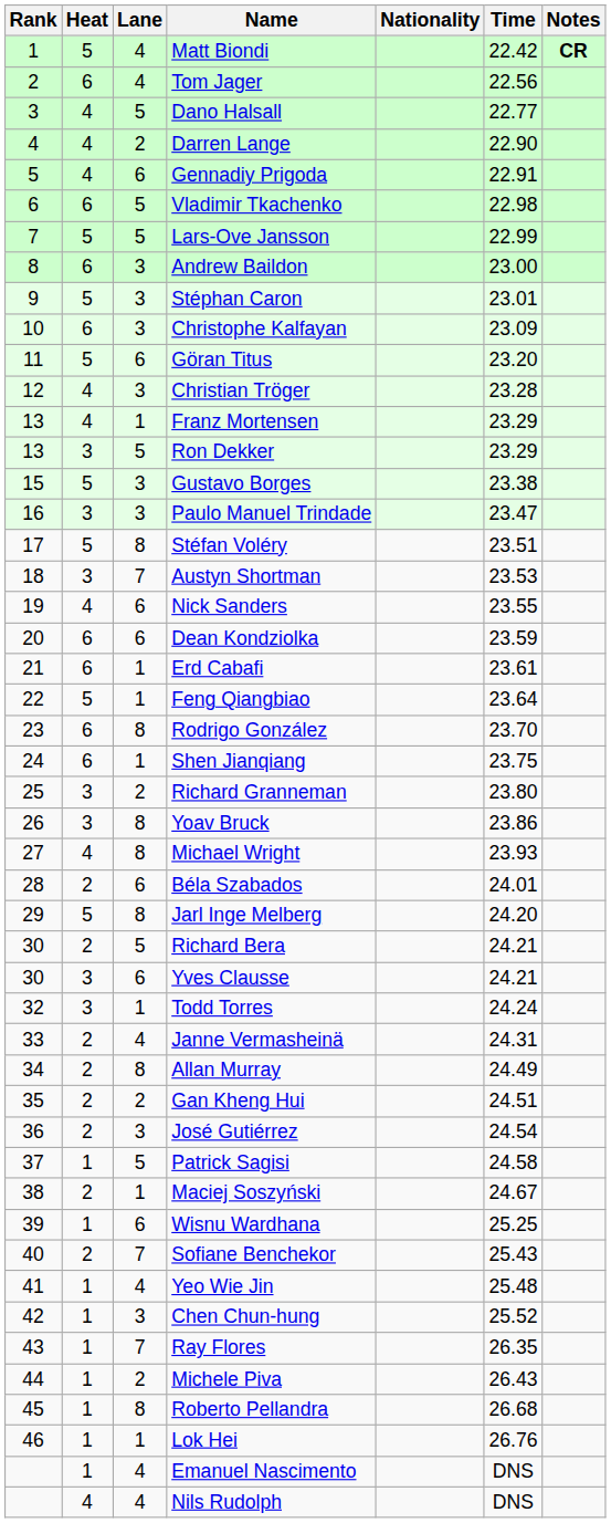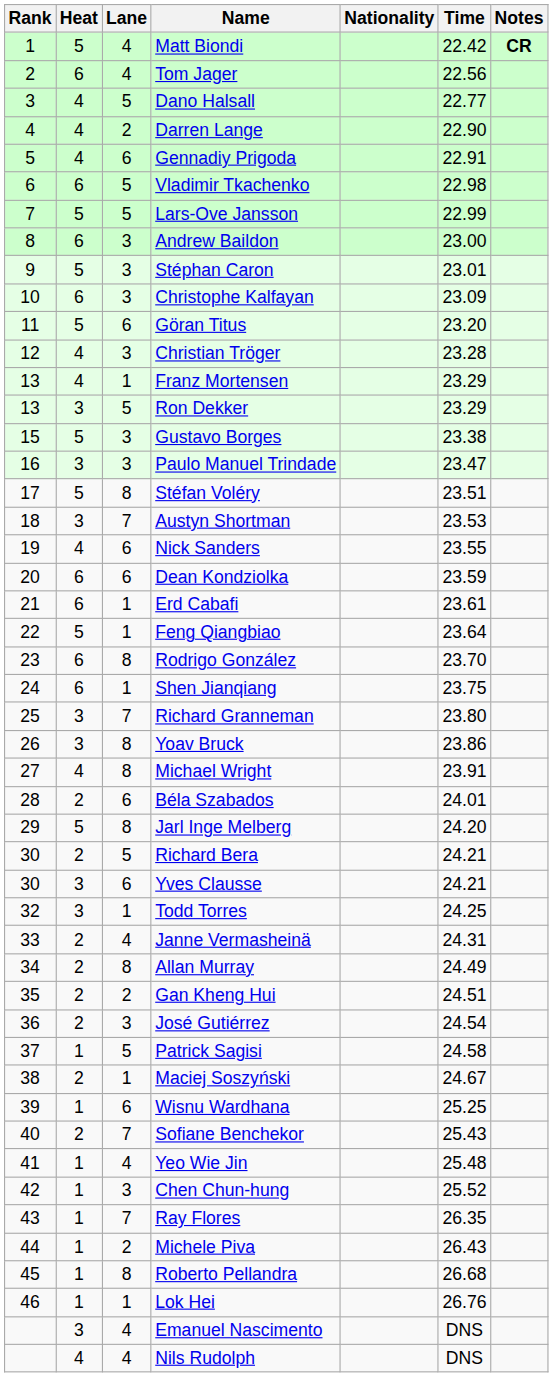 <table class="wikitable sortable" style="text-align:center">
 <tr>
 <th>Rank</th>
 <th>Heat</th>
 <th>Lane</th>
 <th>Name</th>
 <th>Nationality</th>
 <th>Time</th>
 <th>Notes</th>
 </tr>
 <tr bgcolor=ccffcc>
 <td>1</td>
 <td>5</td>
 <td>4</td>
 <td align=left><a href='#'>Matt Biondi</a></td>
 <td align=left></td>
 <td>22.42</td>
 <td><strong>CR</strong></td>
 </tr>
 <tr bgcolor=ccffcc>
 <td>2</td>
 <td>6</td>
 <td>4</td>
 <td align=left><a href='#'>Tom Jager</a></td>
 <td align=left></td>
 <td>22.56</td>
 <td></td>
 </tr>
 <tr bgcolor=ccffcc>
 <td>3</td>
 <td>4</td>
 <td>5</td>
 <td align=left><a href='#'>Dano Halsall</a></td>
 <td align=left></td>
 <td>22.77</td>
 <td></td>
 </tr>
 <tr bgcolor=ccffcc>
 <td>4</td>
 <td>4</td>
 <td>2</td>
 <td align=left><a href='#'>Darren Lange</a></td>
 <td align=left></td>
 <td>22.90</td>
 <td></td>
 </tr>
 <tr bgcolor=ccffcc>
 <td>5</td>
 <td>4</td>
 <td>6</td>
 <td align=left><a href='#'>Gennadiy Prigoda</a></td>
 <td align=left></td>
 <td>22.91</td>
 <td></td>
 </tr>
 <tr bgcolor=ccffcc>
 <td>6</td>
 <td>6</td>
 <td>5</td>
 <td align=left><a href='#'>Vladimir Tkachenko</a></td>
 <td align=left></td>
 <td>22.98</td>
 <td></td>
 </tr>
 <tr bgcolor=ccffcc>
 <td>7</td>
 <td>5</td>
 <td>5</td>
 <td align=left><a href='#'>Lars-Ove Jansson</a></td>
 <td align=left></td>
 <td>22.99</td>
 <td></td>
 </tr>
 <tr bgcolor=ccffcc>
 <td>8</td>
 <td>6</td>
 <td>3</td>
 <td align=left><a href='#'>Andrew Baildon</a></td>
 <td align=left></td>
 <td>23.00</td>
 <td></td>
 </tr>
 <tr bgcolor=e5ffe5>
 <td>9</td>
 <td>5</td>
 <td>3</td>
 <td align=left><a href='#'>Stéphan Caron</a></td>
 <td align=left></td>
 <td>23.01</td>
 <td></td>
 </tr>
 <tr bgcolor=e5ffe5>
 <td>10</td>
 <td>6</td>
 <td>3</td>
 <td align=left><a href='#'>Christophe Kalfayan</a></td>
 <td align=left></td>
 <td>23.09</td>
 <td></td>
 </tr>
 <tr bgcolor=e5ffe5>
 <td>11</td>
 <td>5</td>
 <td>6</td>
 <td align=left><a href='#'>Göran Titus</a></td>
 <td align=left></td>
 <td>23.20</td>
 <td></td>
 </tr>
 <tr bgcolor=e5ffe5>
 <td>12</td>
 <td>4</td>
 <td>3</td>
 <td align=left><a href='#'>Christian Tröger</a></td>
 <td align=left></td>
 <td>23.28</td>
 <td></td>
 </tr>
 <tr bgcolor=e5ffe5>
 <td>13</td>
 <td>4</td>
 <td>1</td>
 <td align=left><a href='#'>Franz Mortensen</a></td>
 <td align=left></td>
 <td>23.29</td>
 <td></td>
 </tr>
 <tr bgcolor=e5ffe5>
 <td>13</td>
 <td>3</td>
 <td>5</td>
 <td align=left><a href='#'>Ron Dekker</a></td>
 <td align=left></td>
 <td>23.29</td>
 <td></td>
 </tr>
 <tr bgcolor=e5ffe5>
 <td>15</td>
 <td>5</td>
 <td>3</td>
 <td align=left><a href='#'>Gustavo Borges</a></td>
 <td align=left></td>
 <td>23.38</td>
 <td></td>
 </tr>
 <tr bgcolor=e5ffe5>
 <td>16</td>
 <td>3</td>
 <td>3</td>
 <td align=left><a href='#'>Paulo Manuel Trindade</a></td>
 <td align=left></td>
 <td>23.47</td>
 <td></td>
 </tr>
 <tr>
 <td>17</td>
 <td>5</td>
 <td>8</td>
 <td align=left><a href='#'>Stéfan Voléry</a></td>
 <td align=left></td>
 <td>23.51</td>
 <td></td>
 </tr>
 <tr>
 <td>18</td>
 <td>3</td>
 <td>7</td>
 <td align=left><a href='#'>Austyn Shortman</a></td>
 <td align=left></td>
 <td>23.53</td>
 <td></td>
 </tr>
 <tr>
 <td>19</td>
 <td>4</td>
 <td>6</td>
 <td align=left><a href='#'>Nick Sanders</a></td>
 <td align=left></td>
 <td>23.55</td>
 <td></td>
 </tr>
 <tr>
 <td>20</td>
 <td>6</td>
 <td>6</td>
 <td align=left><a href='#'>Dean Kondziolka</a></td>
 <td align=left></td>
 <td>23.59</td>
 <td></td>
 </tr>
 <tr>
 <td>21</td>
 <td>6</td>
 <td>1</td>
 <td align=left><a href='#'>Erd Cabafi</a></td>
 <td align=left></td>
 <td>23.61</td>
 <td></td>
 </tr>
 <tr>
 <td>22</td>
 <td>5</td>
 <td>1</td>
 <td align=left><a href='#'>Feng Qiangbiao</a></td>
 <td align=left></td>
 <td>23.64</td>
 <td></td>
 </tr>
 <tr>
 <td>23</td>
 <td>6</td>
 <td>8</td>
 <td align=left><a href='#'>Rodrigo González</a></td>
 <td align=left></td>
 <td>23.70</td>
 <td></td>
 </tr>
 <tr>
 <td>24</td>
 <td>6</td>
 <td>1</td>
 <td align=left><a href='#'>Shen Jianqiang</a></td>
 <td align=left></td>
 <td>23.75</td>
 <td></td>
 </tr>
 <tr>
 <td>25</td>
 <td>3</td>
-<td>2</td>
+<td>7</td>
 <td align=left><a href='#'>Richard Granneman</a></td>
 <td align=left></td>
 <td>23.80</td>
 <td></td>
 </tr>
 <tr>
 <td>26</td>
 <td>3</td>
 <td>8</td>
 <td align=left><a href='#'>Yoav Bruck</a></td>
 <td align=left></td>
 <td>23.86</td>
 <td></td>
 </tr>
 <tr>
 <td>27</td>
 <td>4</td>
 <td>8</td>
 <td align=left><a href='#'>Michael Wright</a></td>
 <td align=left></td>
-<td>23.93</td>
+<td>23.91</td>
 <td></td>
 </tr>
 <tr>
 <td>28</td>
 <td>2</td>
 <td>6</td>
 <td align=left><a href='#'>Béla Szabados</a></td>
 <td align=left></td>
 <td>24.01</td>
 <td></td>
 </tr>
 <tr>
 <td>29</td>
 <td>5</td>
 <td>8</td>
 <td align=left><a href='#'>Jarl Inge Melberg</a></td>
 <td align=left></td>
 <td>24.20</td>
 <td></td>
 </tr>
 <tr>
 <td>30</td>
 <td>2</td>
 <td>5</td>
 <td align=left><a href='#'>Richard Bera</a></td>
 <td align=left></td>
 <td>24.21</td>
 <td></td>
 </tr>
 <tr>
 <td>30</td>
 <td>3</td>
 <td>6</td>
 <td align=left><a href='#'>Yves Clausse</a></td>
 <td align=left></td>
 <td>24.21</td>
 <td></td>
 </tr>
 <tr>
 <td>32</td>
 <td>3</td>
 <td>1</td>
 <td align=left><a href='#'>Todd Torres</a></td>
 <td align=left></td>
-<td>24.24</td>
+<td>24.25</td>
 <td></td>
 </tr>
 <tr>
 <td>33</td>
 <td>2</td>
 <td>4</td>
 <td align=left><a href='#'>Janne Vermasheinä</a></td>
 <td align=left></td>
 <td>24.31</td>
 <td></td>
 </tr>
 <tr>
 <td>34</td>
 <td>2</td>
 <td>8</td>
 <td align=left><a href='#'>Allan Murray</a></td>
 <td align=left></td>
 <td>24.49</td>
 <td></td>
 </tr>
 <tr>
 <td>35</td>
 <td>2</td>
 <td>2</td>
 <td align=left><a href='#'>Gan Kheng Hui</a></td>
 <td align=left></td>
 <td>24.51</td>
 <td></td>
 </tr>
 <tr>
 <td>36</td>
 <td>2</td>
 <td>3</td>
 <td align=left><a href='#'>José Gutiérrez</a></td>
 <td align=left></td>
 <td>24.54</td>
 <td></td>
 </tr>
 <tr>
 <td>37</td>
 <td>1</td>
 <td>5</td>
 <td align=left><a href='#'>Patrick Sagisi</a></td>
 <td align=left></td>
 <td>24.58</td>
 <td></td>
 </tr>
 <tr>
 <td>38</td>
 <td>2</td>
 <td>1</td>
 <td align=left><a href='#'>Maciej Soszyński</a></td>
 <td align=left></td>
 <td>24.67</td>
 <td></td>
 </tr>
 <tr>
 <td>39</td>
 <td>1</td>
 <td>6</td>
 <td align=left><a href='#'>Wisnu Wardhana</a></td>
 <td align=left></td>
 <td>25.25</td>
 <td></td>
 </tr>
 <tr>
 <td>40</td>
 <td>2</td>
 <td>7</td>
 <td align=left><a href='#'>Sofiane Benchekor</a></td>
 <td align=left></td>
 <td>25.43</td>
 <td></td>
 </tr>
 <tr>
 <td>41</td>
 <td>1</td>
 <td>4</td>
 <td align=left><a href='#'>Yeo Wie Jin</a></td>
 <td align=left></td>
 <td>25.48</td>
 <td></td>
 </tr>
 <tr>
 <td>42</td>
 <td>1</td>
 <td>3</td>
 <td align=left><a href='#'>Chen Chun-hung</a></td>
 <td align=left></td>
 <td>25.52</td>
 <td></td>
 </tr>
 <tr>
 <td>43</td>
 <td>1</td>
 <td>7</td>
 <td align=left><a href='#'>Ray Flores</a></td>
 <td align=left></td>
 <td>26.35</td>
 <td></td>
 </tr>
 <tr>
 <td>44</td>
 <td>1</td>
 <td>2</td>
 <td align=left><a href='#'>Michele Piva</a></td>
 <td align=left></td>
 <td>26.43</td>
 <td></td>
 </tr>
 <tr>
 <td>45</td>
 <td>1</td>
 <td>8</td>
 <td align=left><a href='#'>Roberto Pellandra</a></td>
 <td align=left></td>
 <td>26.68</td>
 <td></td>
 </tr>
 <tr>
 <td>46</td>
 <td>1</td>
 <td>1</td>
 <td align=left><a href='#'>Lok Hei</a></td>
 <td align=left></td>
 <td>26.76</td>
 <td></td>
 </tr>
 <tr>
 <td></td>
-<td>1</td>
+<td>3</td>
 <td>4</td>
 <td align=left><a href='#'>Emanuel Nascimento</a></td>
 <td align=left></td>
 <td>DNS</td>
 <td></td>
 </tr>
 <tr>
 <td></td>
 <td>4</td>
 <td>4</td>
 <td align=left><a href='#'>Nils Rudolph</a></td>
 <td align=left></td>
 <td>DNS</td>
 <td></td>
 </tr>
 </table>
